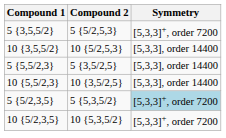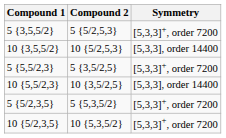 <table class=wikitable>
 <tr>
 <th>Compound 1</th>
 <th>Compound 2</th>
 <th>Symmetry</th>
 </tr>
 <tr>
 <td>5 {3,5,5/2}</td>
 <td>5 {5/2,5,3}</td>
 <td>[5,3,3]<sup>+</sup>, order 7200</td>
 </tr>
 <tr>
 <td>10 {3,5,5/2}</td>
 <td>10 {5/2,5,3}</td>
 <td>[5,3,3], order 14400</td>
 </tr>
 <tr>
 <td>5 {5,5/2,3}</td>
 <td>5 {3,5/2,5}</td>
-<td>[5,3,3], order 14400</td>
+<td>[5,3,3]<sup>+</sup>, order 7200</td>
 </tr>
 <tr>
 <td>10 {5,5/2,3}</td>
 <td>10 {3,5/2,5}</td>
 <td>[5,3,3], order 14400</td>
 </tr>
 <tr>
 <td>5 {5/2,3,5}</td>
 <td>5 {5,3,5/2}</td>
-<td style="background: lightblue;">[5,3,3]<sup>+</sup>, order 7200</td>
+<td>[5,3,3]<sup>+</sup>, order 7200</td>
 </tr>
 <tr>
 <td>10 {5/2,3,5}</td>
 <td>10 {5,3,5/2}</td>
 <td>[5,3,3]<sup>+</sup>, order 7200</td>
 </tr>
 </table>
